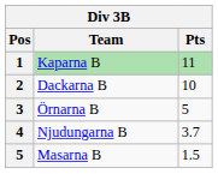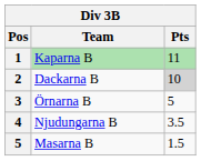 <table class="wikitable">
 <tr>
 <th colspan="3">Div 3B</th>
 </tr>
 <tr>
 <th width=20>Pos</th>
 <th width=150>Team</th>
 <th width=30>Pts</th>
 </tr>
 <tr style="background:#ACE1AF;">
 <th>1</th>
 <td><a href='#'>Kaparna</a> B</td>
 <td>11</td>
 </tr>
 <tr>
 <th>2</th>
 <td><a href='#'>Dackarna</a> B</td>
-<td>10</td>
+<td style="background: lightgrey;">10</td>
 </tr>
 <tr>
 <th>3</th>
 <td><a href='#'>Örnarna</a> B</td>
 <td>5</td>
 </tr>
 <tr>
 <th>4</th>
 <td><a href='#'>Njudungarna</a> B</td>
-<td>3.7</td>
+<td>3.5</td>
 </tr>
 <tr>
 <th>5</th>
 <td><a href='#'>Masarna</a> B</td>
 <td>1.5</td>
 </tr>
 </table>
